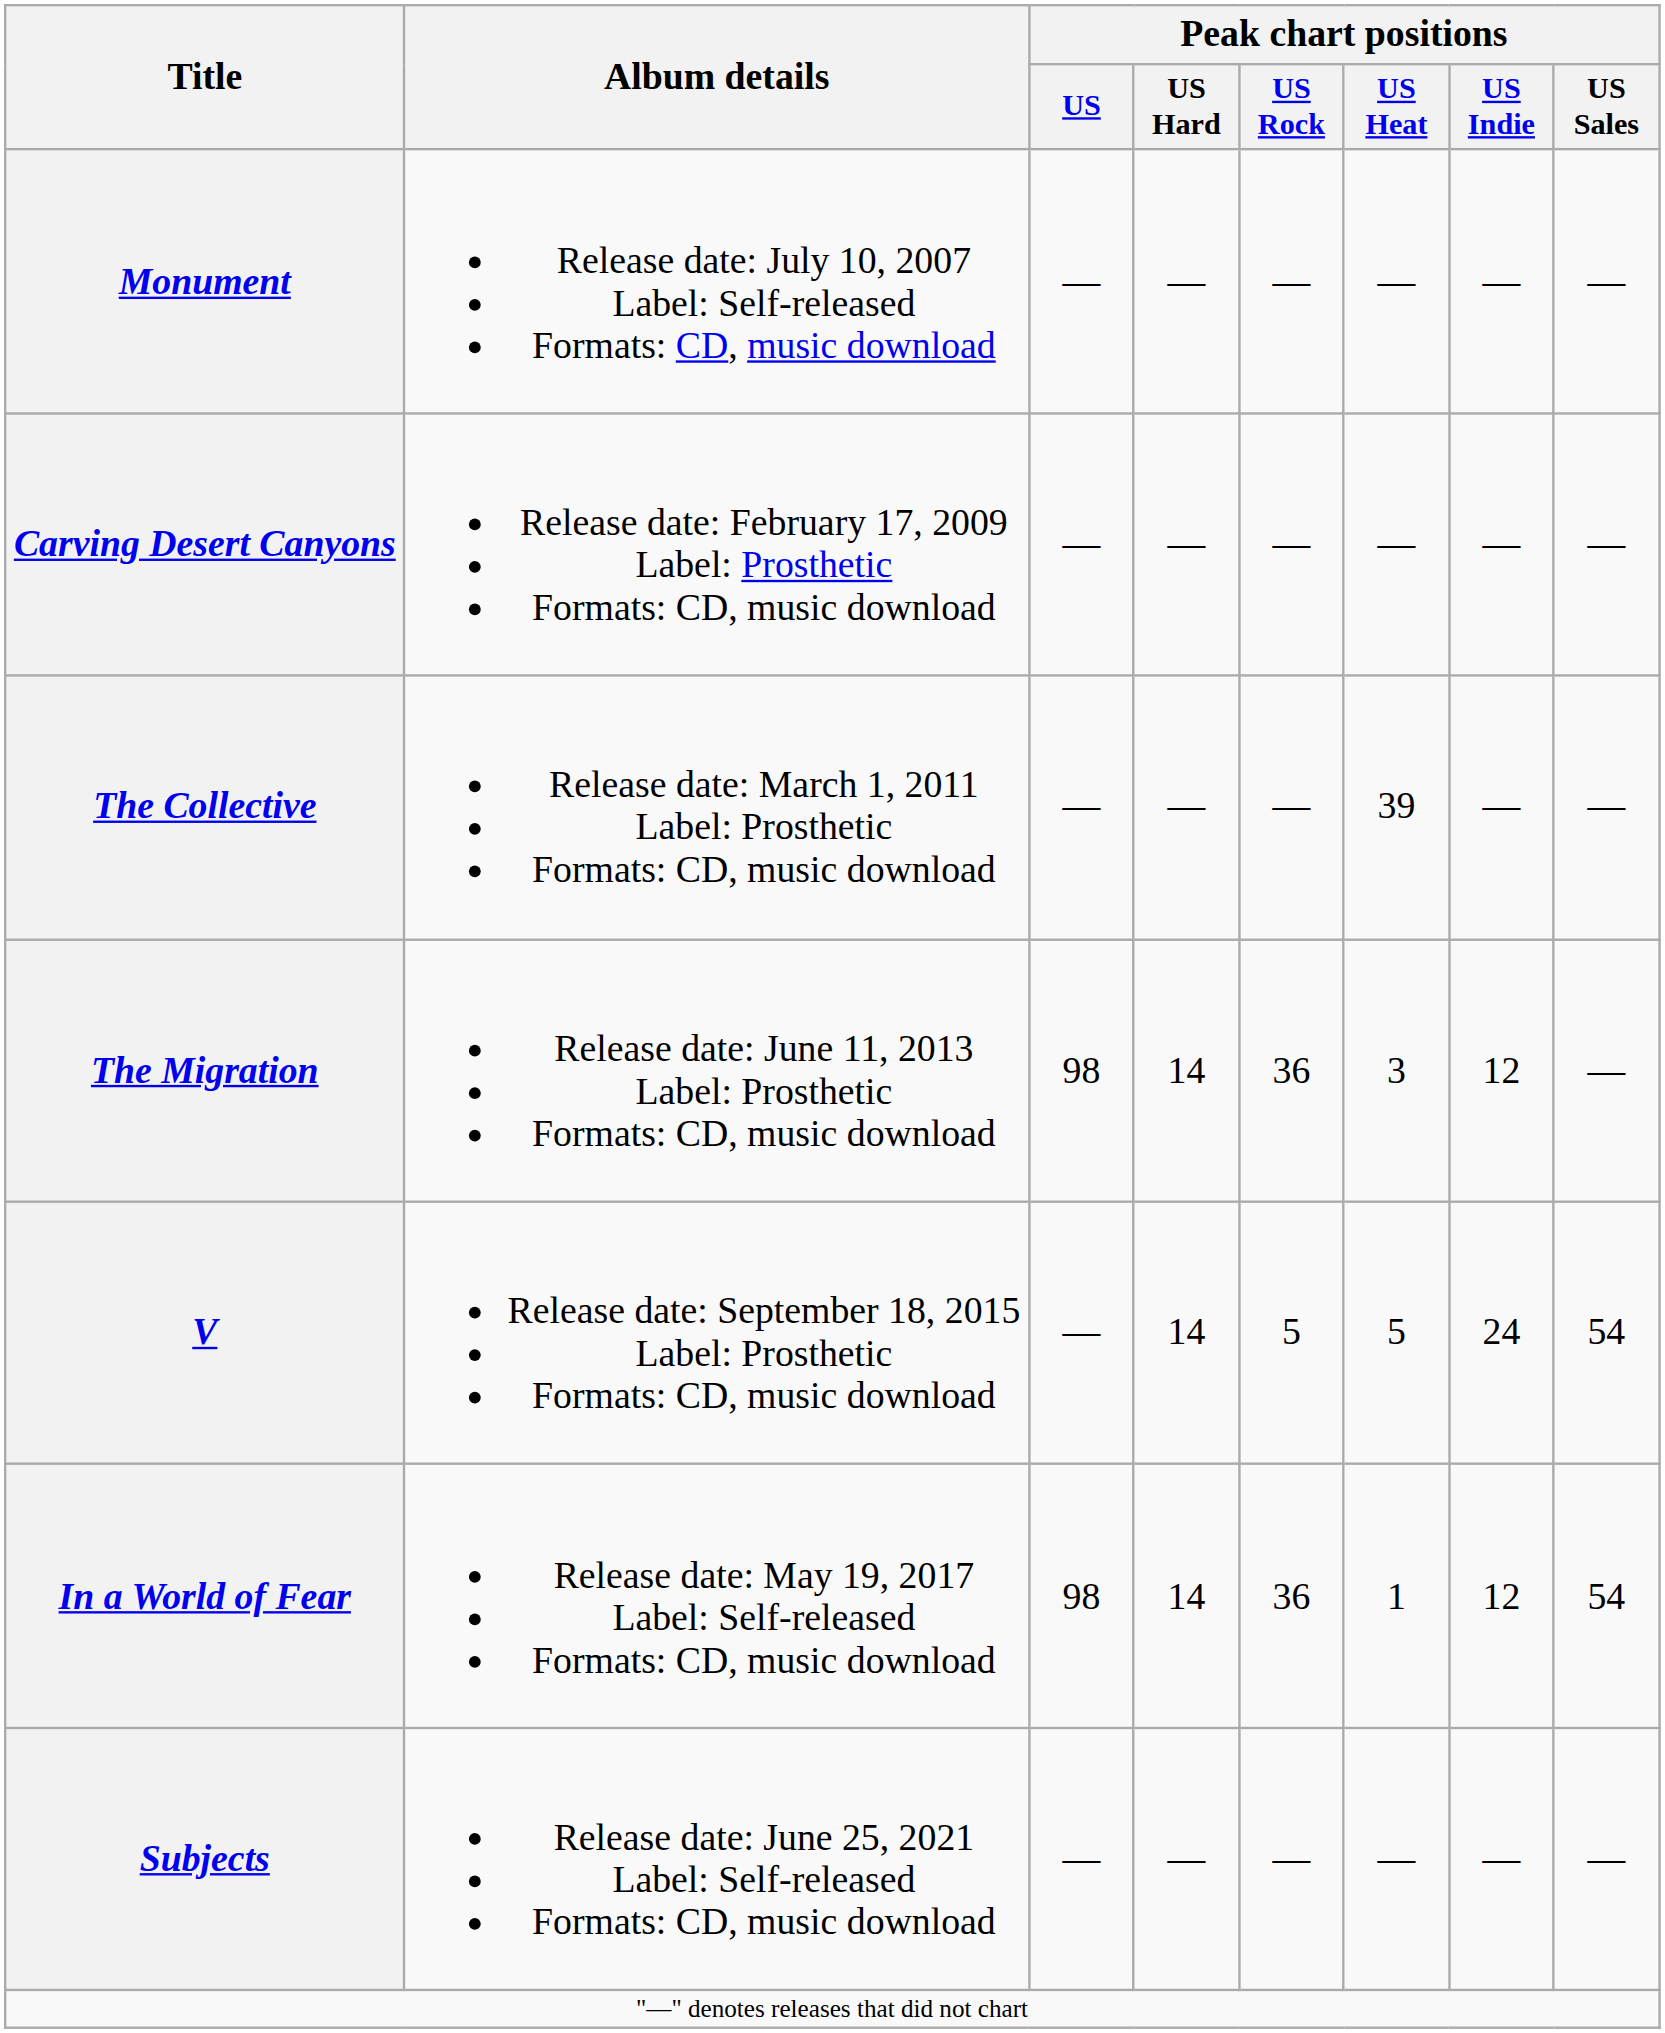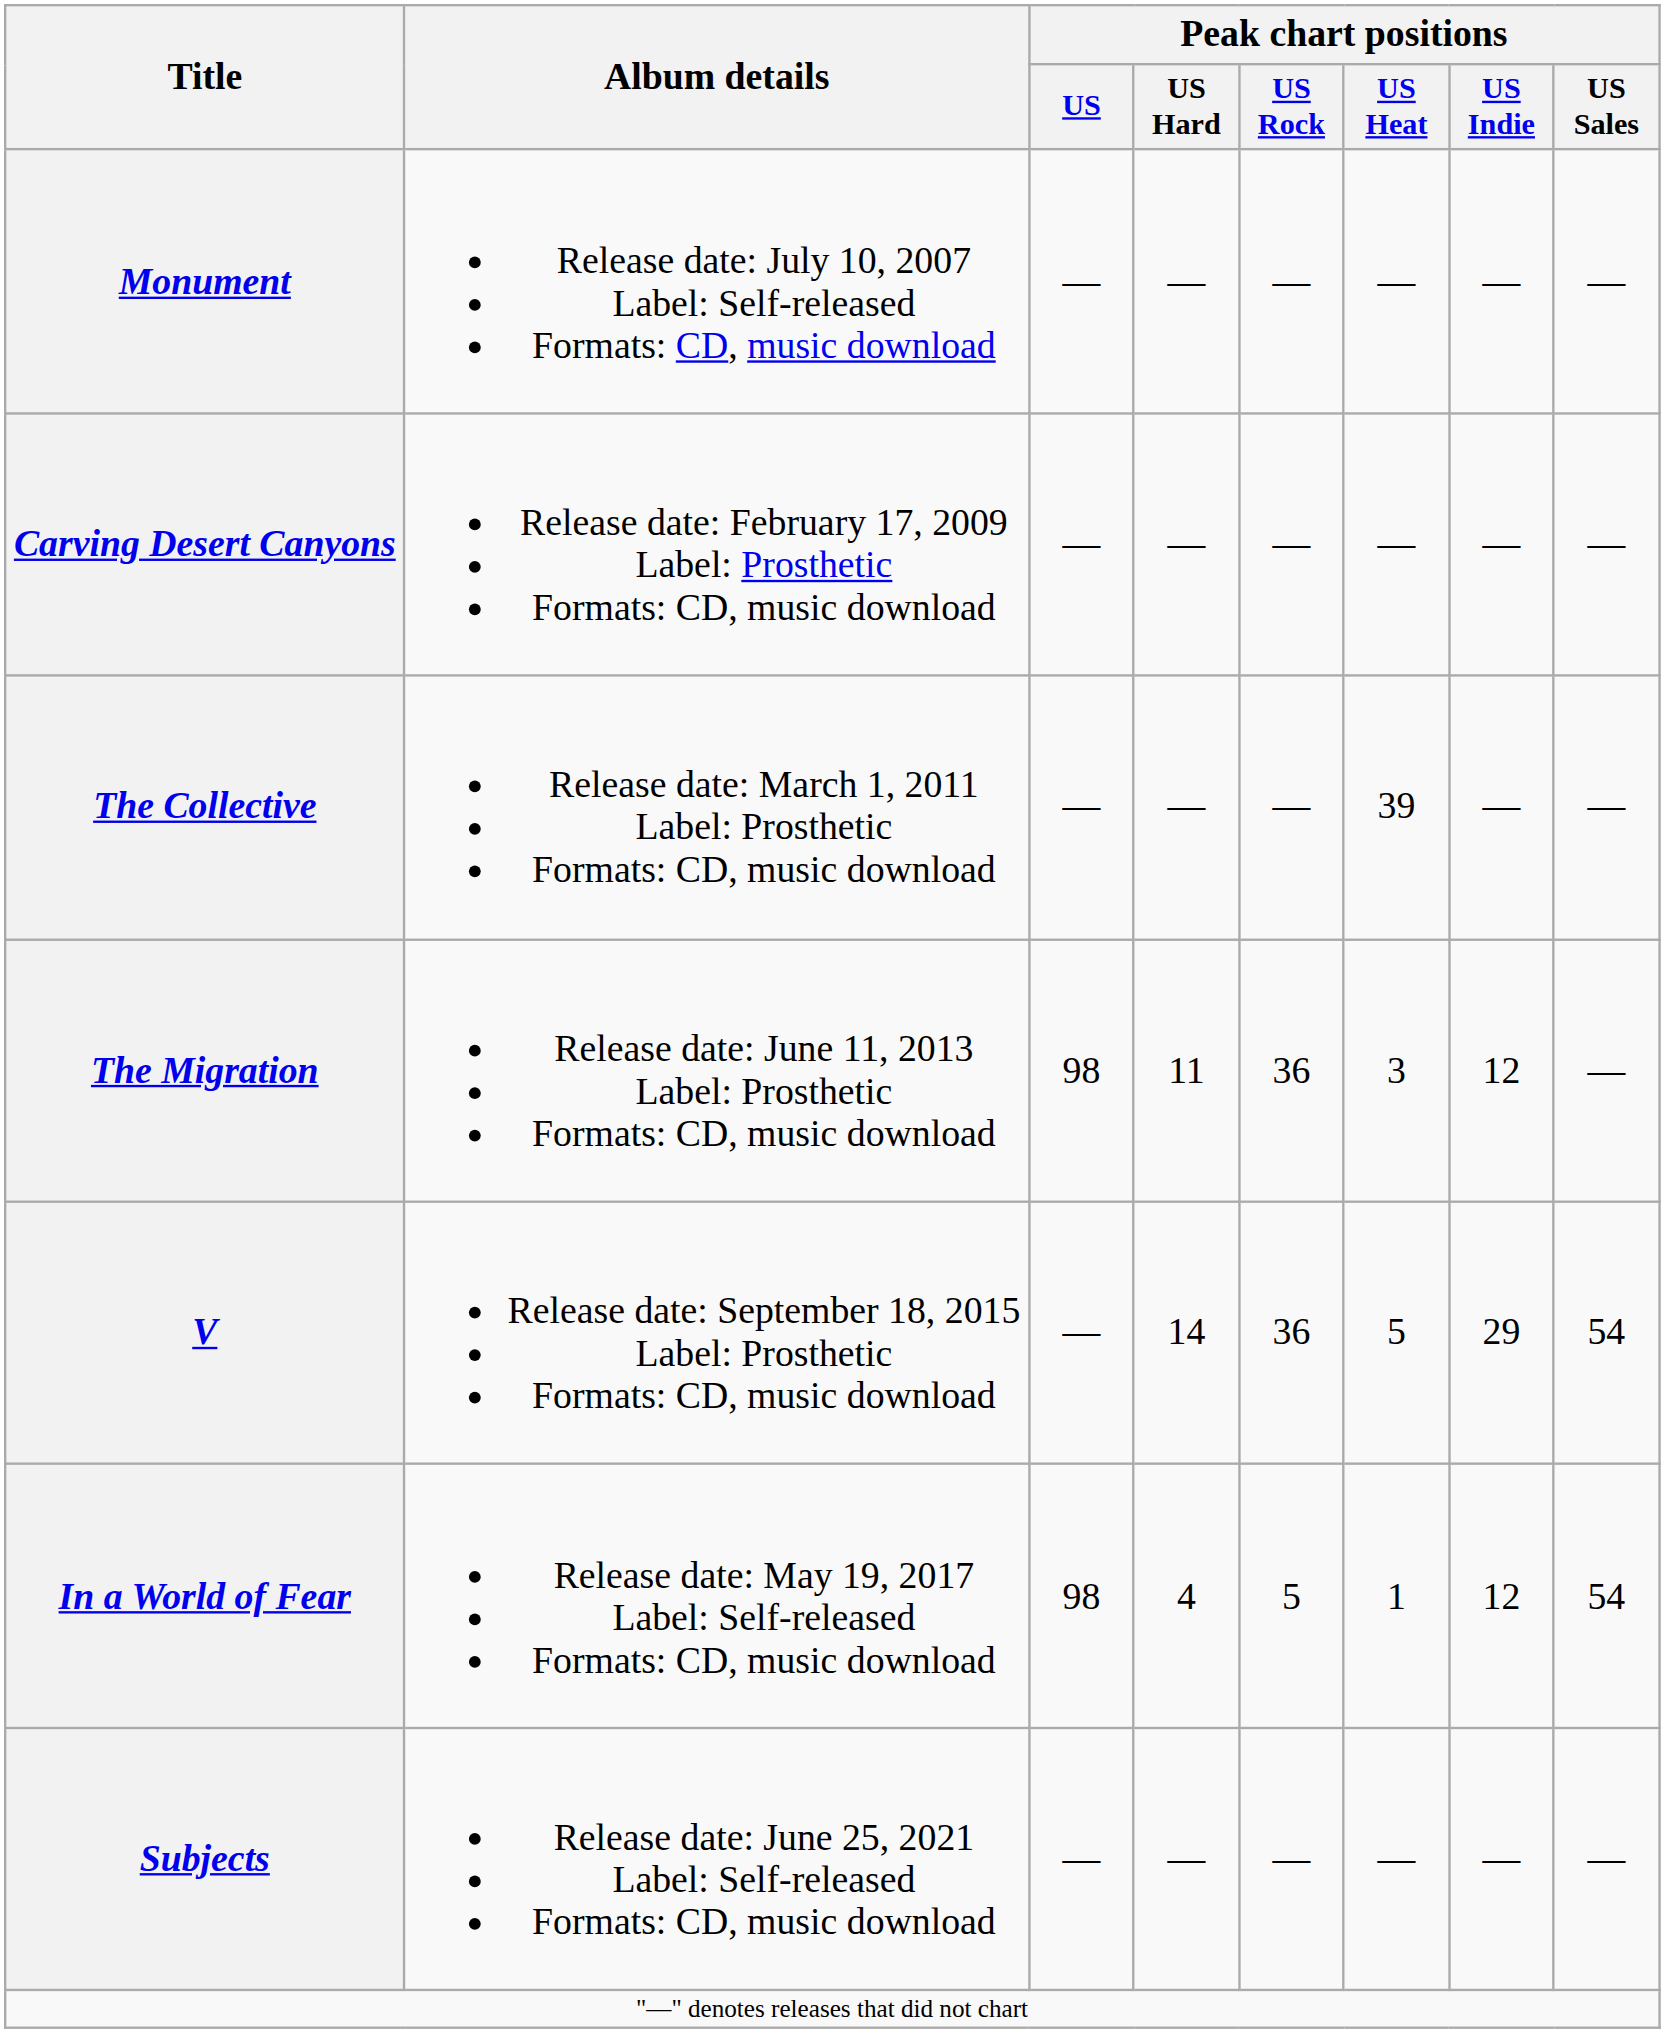 <table class="wikitable plainrowheaders" style="text-align:center;">
 <tr>
 <th rowspan="2">Title</th>
 <th rowspan="2">Album details</th>
 <th colspan="6">Peak chart positions</th>
 </tr>
 <tr>
 <th style="width:3em;font-size:80%;" data-sort-type="number"><a href='#'>US</a><br></th>
 <th style="width:3em;font-size:80%;" data-sort-type="number">US<br>Hard<br></th>
 <th style="width:3em;font-size:80%;" data-sort-type="number"><a href='#'>US Rock</a><br></th>
 <th style="width:3em;font-size:80%;" data-sort-type="number"><a href='#'>US Heat</a><br></th>
 <th style="width:3em;font-size:80%;" data-sort-type="number"><a href='#'>US Indie</a><br></th>
 <th style="width:3em;font-size:80%;" data-sort-type="number">US Sales<br></th>
 </tr>
 <tr>
 <th scope="row"><em><a href='#'>Monument</a></em></th>
 <td><br><ul><li>Release date: July 10, 2007</li><li>Label: Self-released</li><li>Formats: <a href='#'>CD</a>, <a href='#'>music download</a></li></ul></td>
 <td>—</td>
 <td>—</td>
 <td>—</td>
 <td>—</td>
 <td>—</td>
 <td>—</td>
 </tr>
 <tr>
 <th scope="row"><em><a href='#'>Carving Desert Canyons</a></em></th>
 <td><br><ul><li>Release date: February 17, 2009</li><li>Label: <a href='#'>Prosthetic</a></li><li>Formats: CD, music download</li></ul></td>
 <td>—</td>
 <td>—</td>
 <td>—</td>
 <td>—</td>
 <td>—</td>
 <td>—</td>
 </tr>
 <tr>
 <th scope="row"><em><a href='#'>The Collective</a></em></th>
 <td><br><ul><li>Release date: March 1, 2011</li><li>Label: Prosthetic</li><li>Formats: CD, music download</li></ul></td>
 <td>—</td>
 <td>—</td>
 <td>—</td>
 <td>39</td>
 <td>—</td>
 <td>—</td>
 </tr>
 <tr>
 <th scope="row"><em><a href='#'>The Migration</a></em></th>
 <td><br><ul><li>Release date: June 11, 2013</li><li>Label: Prosthetic</li><li>Formats: CD, music download</li></ul></td>
 <td>98</td>
-<td>14</td>
+<td>11</td>
 <td>36</td>
 <td>3</td>
 <td>12</td>
 <td>—</td>
 </tr>
 <tr>
 <th scope="row"><em><a href='#'>V</a></em></th>
 <td><br><ul><li>Release date: September 18, 2015</li><li>Label: Prosthetic</li><li>Formats: CD, music download</li></ul></td>
 <td>—</td>
 <td>14</td>
+<td>36</td>
 <td>5</td>
-<td>5</td>
-<td>24</td>
+<td>29</td>
 <td>54</td>
 </tr>
 <tr>
 <th scope="row"><em><a href='#'>In a World of Fear</a></em></th>
 <td><br><ul><li>Release date: May 19, 2017</li><li>Label: Self-released</li><li>Formats: CD, music download</li></ul></td>
 <td>98</td>
-<td>14</td>
-<td>36</td>
+<td>4</td>
+<td>5</td>
 <td>1</td>
 <td>12</td>
 <td>54</td>
 </tr>
 <tr>
 <th scope="row"><em><a href='#'>Subjects</a></em></th>
 <td><br><ul><li>Release date: June 25, 2021</li><li>Label: Self-released</li><li>Formats: CD, music download</li></ul></td>
 <td>—</td>
 <td>—</td>
 <td>—</td>
 <td>—</td>
 <td>—</td>
 <td>—</td>
 </tr>
 <tr>
 <td colspan="10" style="font-size:8pt">"—" denotes releases that did not chart</td>
 </tr>
 </table>
